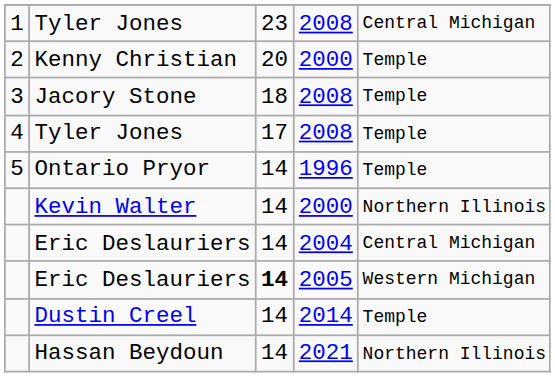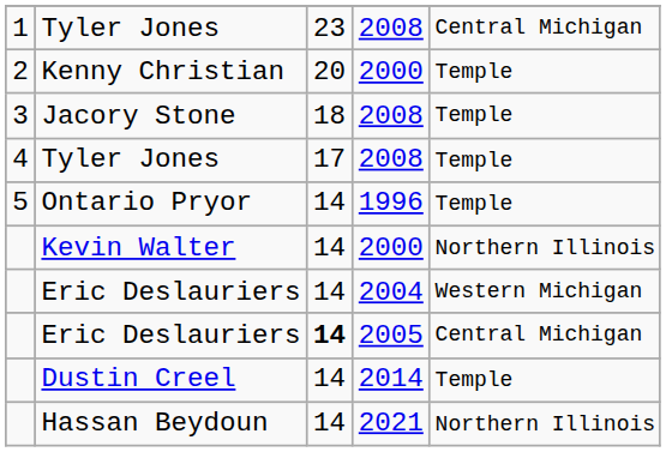 <table class="wikitable">
 <tr>
 </tr>
 <tr>
 <td>1</td>
 <td>Tyler Jones</td>
 <td>23</td>
 <td><a href='#'>2008</a></td>
 <td style="font-size:80%;">Central Michigan</td>
 </tr>
 <tr>
 <td>2</td>
 <td>Kenny Christian</td>
 <td>20</td>
 <td><a href='#'>2000</a></td>
 <td style="font-size:80%;">Temple</td>
 </tr>
 <tr>
 <td>3</td>
 <td>Jacory Stone</td>
 <td>18</td>
 <td><a href='#'>2008</a></td>
 <td style="font-size:80%;">Temple</td>
 </tr>
 <tr>
 <td>4</td>
 <td>Tyler Jones</td>
 <td>17</td>
 <td><a href='#'>2008</a></td>
 <td style="font-size:80%;">Temple</td>
 </tr>
 <tr>
 <td>5</td>
 <td>Ontario Pryor</td>
 <td>14</td>
 <td><a href='#'>1996</a></td>
 <td style="font-size:80%;">Temple</td>
 </tr>
 <tr>
 <td></td>
 <td><a href='#'>Kevin Walter</a></td>
 <td>14</td>
 <td><a href='#'>2000</a></td>
 <td style="font-size:80%;">Northern Illinois</td>
 </tr>
 <tr>
 <td></td>
 <td>Eric Deslauriers</td>
 <td>14</td>
 <td><a href='#'>2004</a></td>
-<td style="font-size:80%;">Central Michigan</td>
+<td style="font-size:80%;">Western Michigan</td>
 </tr>
 <tr>
 <td></td>
 <td>Eric Deslauriers</td>
 <td><strong>14</strong></td>
 <td><a href='#'>2005</a></td>
-<td style="font-size:80%;">Western Michigan</td>
+<td style="font-size:80%;">Central Michigan</td>
 </tr>
 <tr>
 <td></td>
 <td><a href='#'>Dustin Creel</a></td>
 <td>14</td>
 <td><a href='#'>2014</a></td>
 <td style="font-size:80%;">Temple</td>
 </tr>
 <tr>
 <td></td>
 <td>Hassan Beydoun</td>
 <td>14</td>
 <td><a href='#'>2021</a></td>
 <td style="font-size:80%;">Northern Illinois</td>
 </tr>
 </table>
